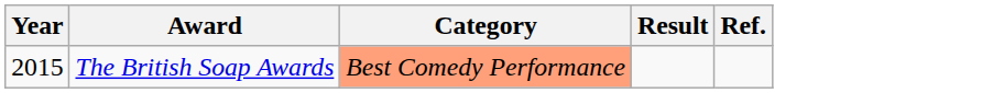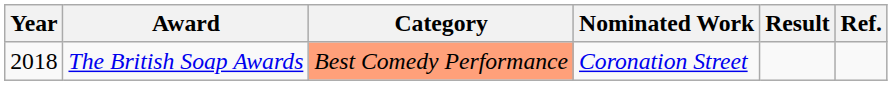 <table class="wikitable sortable mw-collapsible">
 <tr>
 <th scope="col">Year</th>
 <th scope="col">Award</th>
 <th scope="col">Category</th>
+<th scope="col">Nominated Work</th>
 <th scope="col">Result</th>
 <th scope="col"class="unsortable">Ref.</th>
 </tr>
 <tr>
-<td>2015</td>
+<td>2018</td>
 <td><em><a href='#'>The British Soap Awards</a></em></td>
 <td style="background: lightsalmon;"><em>Best Comedy Performance</em></td>
+<td><em><a href='#'>Coronation Street</a></em></td>
 <td></td>
 <td></td>
 </tr>
 </table>
